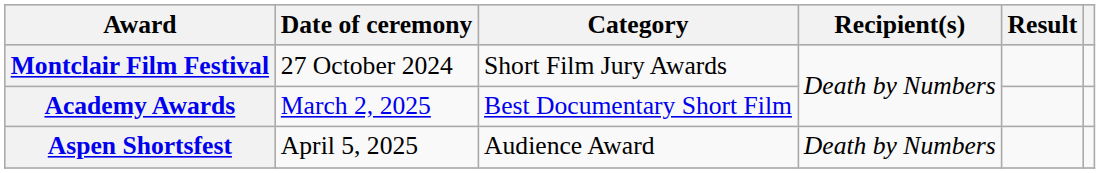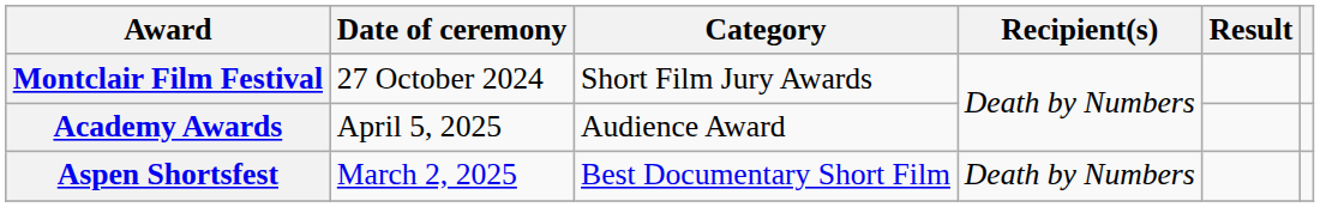 <table class="wikitable sortable plainrowheaders">
 <tr>
 <th scope="col">Award</th>
 <th scope="col">Date of ceremony</th>
 <th scope="col">Category</th>
 <th scope="col">Recipient(s)</th>
 <th scope="col">Result</th>
 <th scope="col" class="unsortable"></th>
 </tr>
 <tr>
 <th scope="row"><a href='#'>Montclair Film Festival</a></th>
 <td>27 October 2024</td>
 <td>Short Film Jury Awards</td>
 <td rowspan=2><em>Death by Numbers</em></td>
 <td></td>
 <td align="center"></td>
 </tr>
 <tr>
 <th scope="row"><a href='#'>Academy Awards</a></th>
-<td><a href='#'>March 2, 2025</a></td>
-<td><a href='#'>Best Documentary Short Film</a></td>
+<td>April 5, 2025</td>
+<td>Audience Award</td>
 <td></td>
 <td align="center"></td>
 </tr>
 <tr>
 <th scope="row"><a href='#'>Aspen Shortsfest</a></th>
-<td>April 5, 2025</td>
-<td>Audience Award</td>
+<td><a href='#'>March 2, 2025</a></td>
+<td><a href='#'>Best Documentary Short Film</a></td>
 <td rowspan=2><em>Death by Numbers</em></td>
 <td></td>
 </tr>
 </table>
